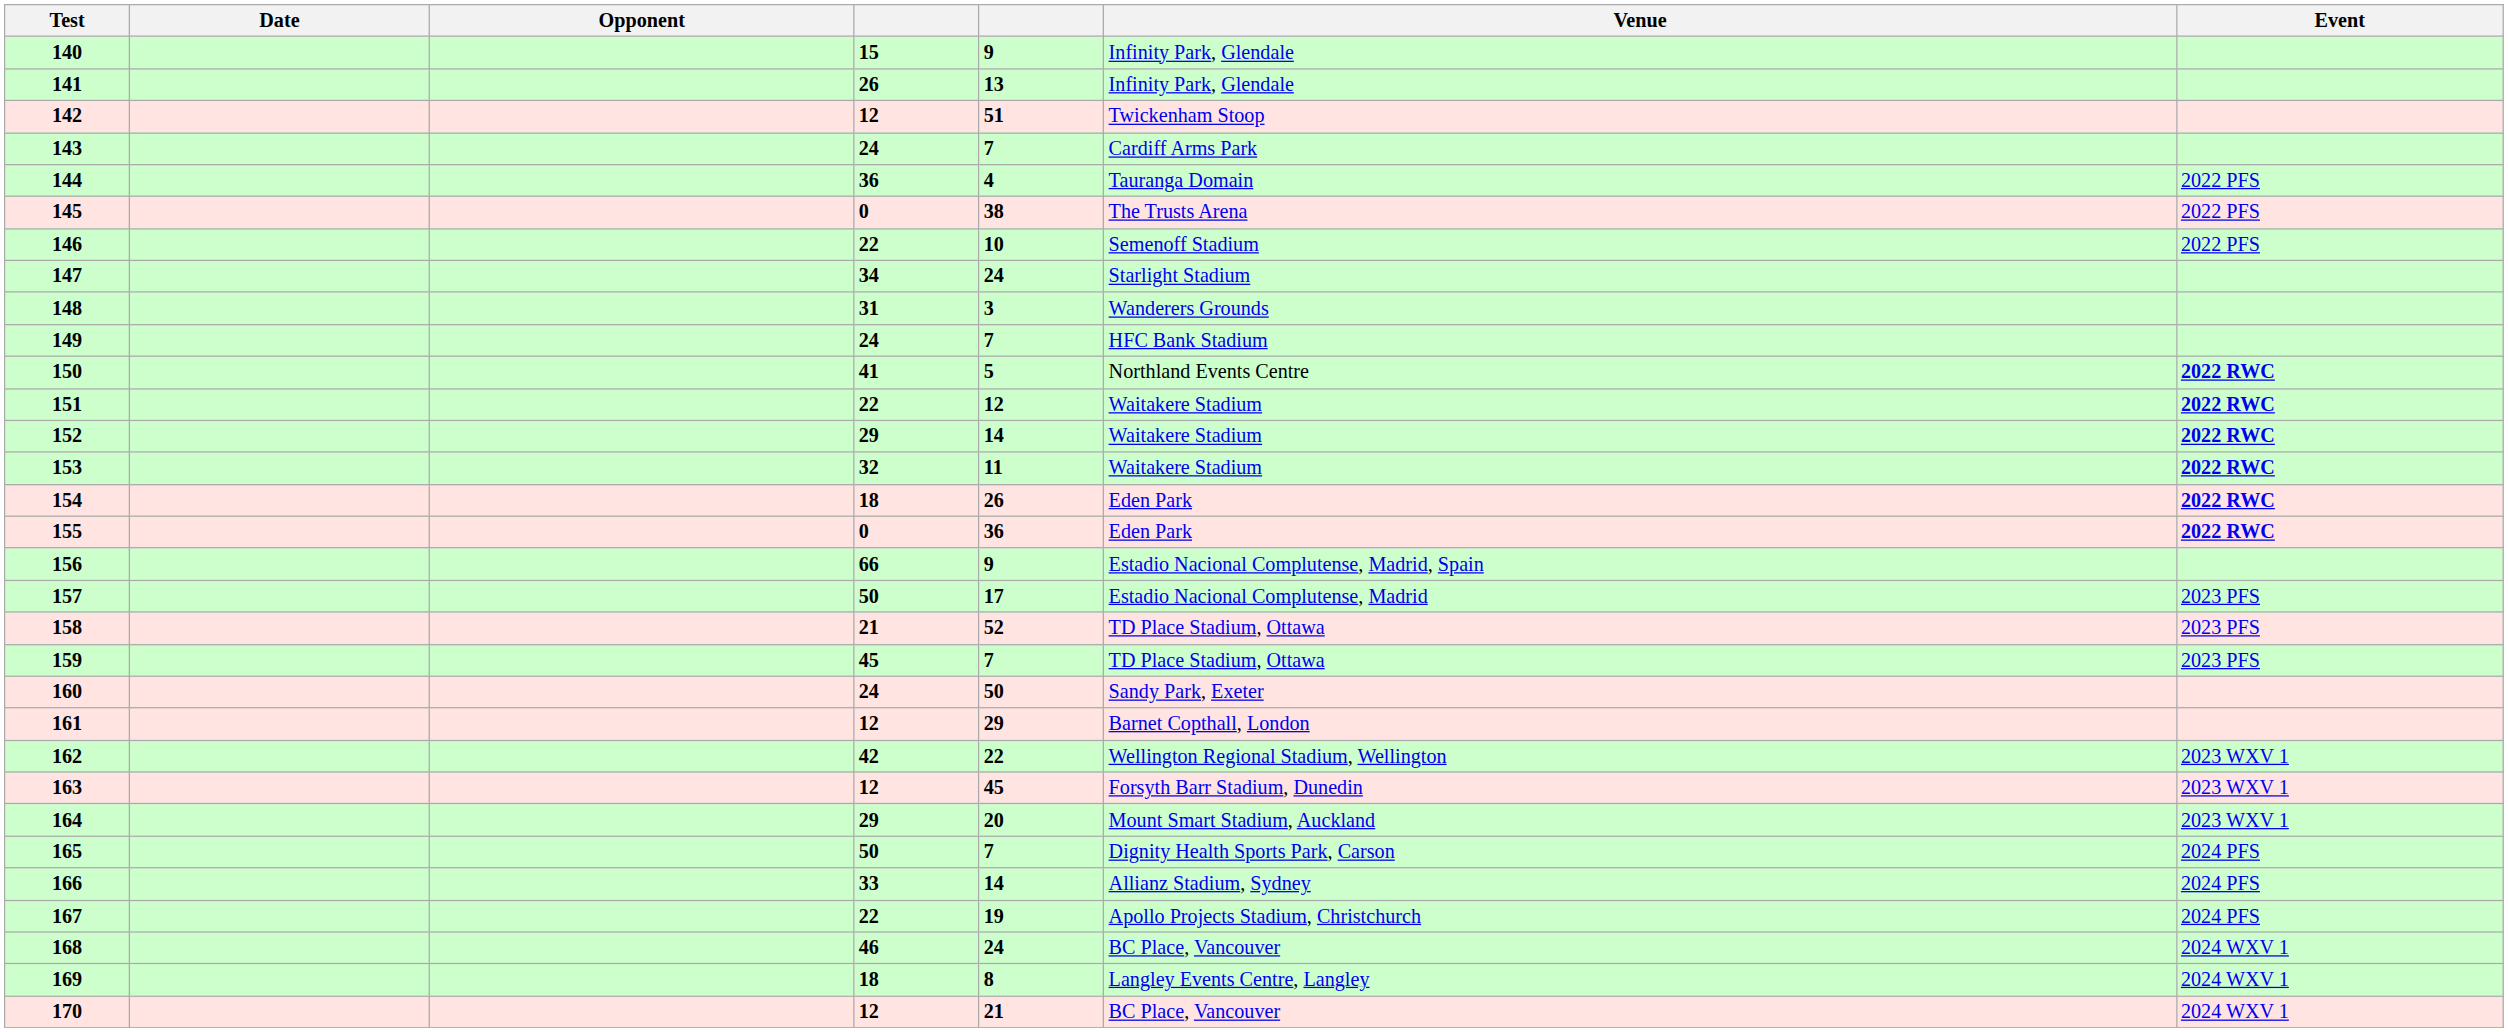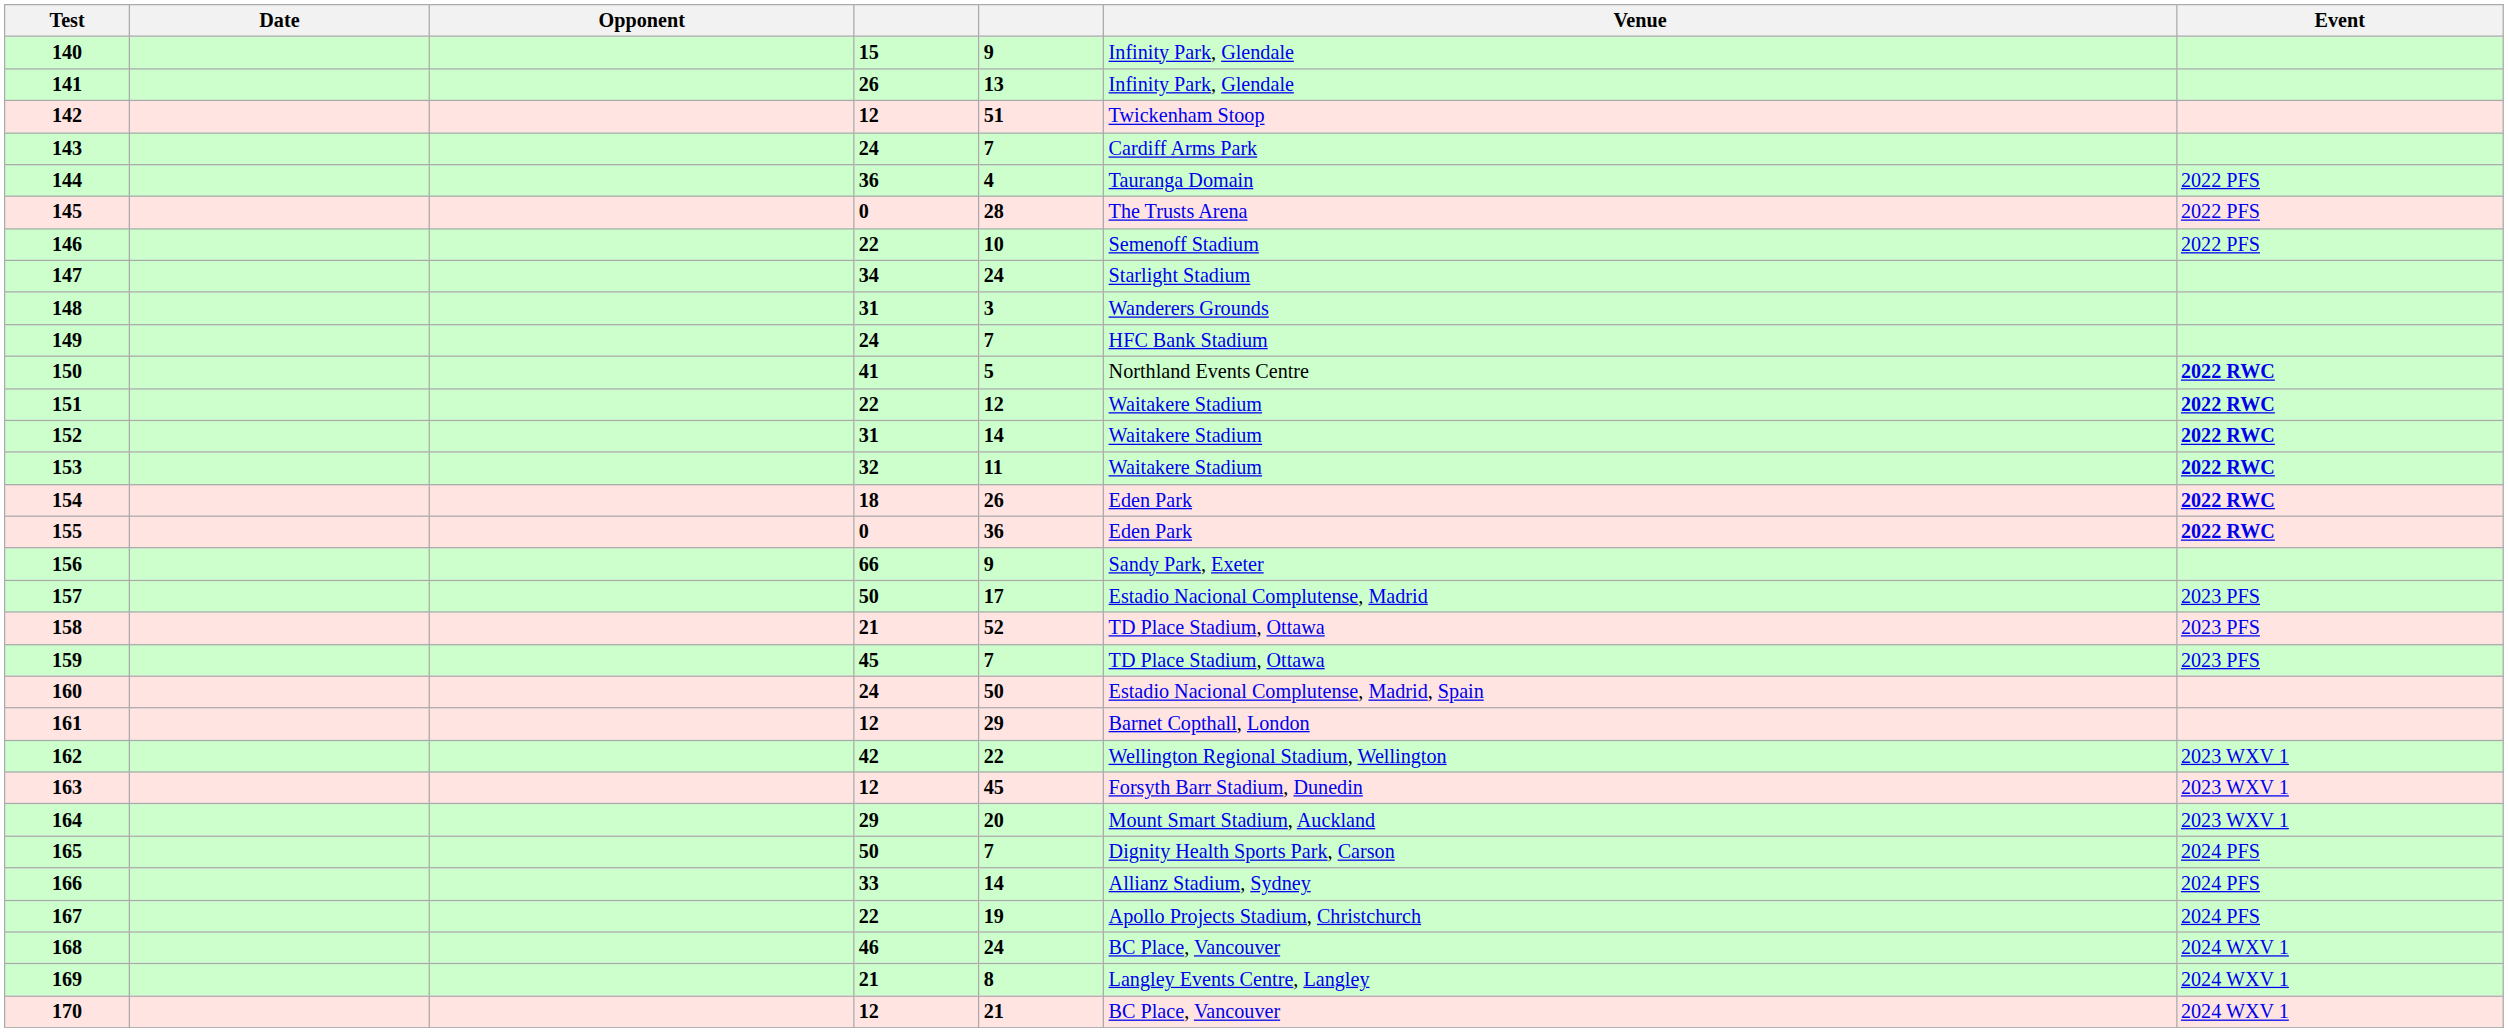 <table class="wikitable sortable" style="width:100%">
 <tr>
 <th style="width:5%">Test</th>
 <th style="width:12%">Date</th>
 <th style="width:17%">Opponent</th>
 <th style="width:5%"></th>
 <th style="width:5%"></th>
 <th>Venue</th>
 <th>Event</th>
 </tr>
 <tr bgcolor=#ccffcc>
 <td align="center"><strong>140</strong></td>
 <td></td>
 <td></td>
 <td><strong>15</strong></td>
 <td><strong>9</strong></td>
 <td><a href='#'>Infinity Park</a>, <a href='#'>Glendale</a></td>
 <td></td>
 </tr>
 <tr bgcolor=#ccffcc>
 <td align="center"><strong>141</strong></td>
 <td></td>
 <td></td>
 <td><strong>26</strong></td>
 <td><strong>13</strong></td>
 <td><a href='#'>Infinity Park</a>, <a href='#'>Glendale</a></td>
 <td></td>
 </tr>
 <tr bgcolor=FFE4E1>
 <td align="center"><strong>142</strong></td>
 <td></td>
 <td></td>
 <td><strong>12</strong></td>
 <td><strong>51</strong></td>
 <td><a href='#'>Twickenham Stoop</a></td>
 <td></td>
 </tr>
 <tr bgcolor=#ccffcc>
 <td align="center"><strong>143</strong></td>
 <td></td>
 <td></td>
 <td><strong>24</strong></td>
 <td><strong>7</strong></td>
 <td><a href='#'>Cardiff Arms Park</a></td>
 <td></td>
 </tr>
 <tr bgcolor=#ccffcc>
 <td align="center"><strong>144</strong></td>
 <td></td>
 <td></td>
 <td><strong>36</strong></td>
 <td><strong>4</strong></td>
 <td><a href='#'>Tauranga Domain</a></td>
 <td><a href='#'>2022 PFS</a></td>
 </tr>
 <tr bgcolor=FFE4E1>
 <td align="center"><strong>145</strong></td>
 <td></td>
 <td></td>
 <td><strong>0</strong></td>
-<td><strong>38</strong></td>
+<td><strong>28</strong></td>
 <td><a href='#'>The Trusts Arena</a></td>
 <td><a href='#'>2022 PFS</a></td>
 </tr>
 <tr bgcolor=#ccffcc>
 <td align="center"><strong>146</strong></td>
 <td></td>
 <td></td>
 <td><strong>22</strong></td>
 <td><strong>10</strong></td>
 <td><a href='#'>Semenoff Stadium</a></td>
 <td><a href='#'>2022 PFS</a></td>
 </tr>
 <tr bgcolor=#ccffcc>
 <td align="center"><strong>147</strong></td>
 <td></td>
 <td></td>
 <td><strong>34</strong></td>
 <td><strong>24</strong></td>
 <td><a href='#'>Starlight Stadium</a></td>
 <td></td>
 </tr>
 <tr bgcolor=#ccffcc>
 <td align="center"><strong>148</strong></td>
 <td></td>
 <td></td>
 <td><strong>31</strong></td>
 <td><strong>3</strong></td>
 <td><a href='#'>Wanderers Grounds</a></td>
 <td></td>
 </tr>
 <tr bgcolor=#ccffcc>
 <td align="center"><strong>149</strong></td>
 <td></td>
 <td></td>
 <td><strong>24</strong></td>
 <td><strong>7</strong></td>
 <td><a href='#'>HFC Bank Stadium</a></td>
 <td></td>
 </tr>
 <tr bgcolor=#ccffcc>
 <td align="center"><strong>150</strong></td>
 <td></td>
 <td></td>
 <td><strong>41</strong></td>
 <td><strong>5</strong></td>
 <td>Northland Events Centre</td>
 <td><strong><a href='#'>2022 RWC</a></strong></td>
 </tr>
 <tr bgcolor=#ccffcc>
 <td align="center"><strong>151</strong></td>
 <td></td>
 <td></td>
 <td><strong>22</strong></td>
 <td><strong>12</strong></td>
 <td><a href='#'>Waitakere Stadium</a></td>
 <td><strong><a href='#'>2022 RWC</a></strong></td>
 </tr>
 <tr bgcolor=#ccffcc>
 <td align="center"><strong>152</strong></td>
 <td></td>
 <td></td>
-<td><strong>29</strong></td>
+<td><strong>31</strong></td>
 <td><strong>14</strong></td>
 <td><a href='#'>Waitakere Stadium</a></td>
 <td><strong><a href='#'>2022 RWC</a></strong></td>
 </tr>
 <tr bgcolor=#ccffcc>
 <td align="center"><strong>153</strong></td>
 <td></td>
 <td></td>
 <td><strong>32</strong></td>
 <td><strong>11</strong></td>
 <td><a href='#'>Waitakere Stadium</a></td>
 <td><strong><a href='#'>2022 RWC</a></strong></td>
 </tr>
 <tr bgcolor=FFE4E1>
 <td align="center"><strong>154</strong></td>
 <td></td>
 <td></td>
 <td><strong>18</strong></td>
 <td><strong>26</strong></td>
 <td><a href='#'>Eden Park</a></td>
 <td><strong><a href='#'>2022 RWC</a></strong></td>
 </tr>
 <tr bgcolor=FFE4E1>
 <td align="center"><strong>155</strong></td>
 <td></td>
 <td></td>
 <td><strong>0</strong></td>
 <td><strong>36</strong></td>
 <td><a href='#'>Eden Park</a></td>
 <td><strong><a href='#'>2022 RWC</a></strong></td>
 </tr>
 <tr bgcolor=#ccffcc>
 <td align="center"><strong>156</strong></td>
 <td></td>
 <td></td>
 <td><strong>66</strong></td>
 <td><strong>9</strong></td>
-<td><a href='#'>Estadio Nacional Complutense</a>, <a href='#'>Madrid</a>, <a href='#'>Spain</a></td>
+<td><a href='#'>Sandy Park</a>, <a href='#'>Exeter</a></td>
 <td></td>
 </tr>
 <tr bgcolor=#ccffcc>
 <td align="center"><strong>157</strong></td>
 <td></td>
 <td></td>
 <td><strong>50</strong></td>
 <td><strong>17</strong></td>
 <td><a href='#'>Estadio Nacional Complutense</a>, <a href='#'>Madrid</a></td>
 <td><a href='#'>2023 PFS</a></td>
 </tr>
 <tr bgcolor=FFE4E1>
 <td align="center"><strong>158</strong></td>
 <td></td>
 <td></td>
 <td><strong>21</strong></td>
 <td><strong>52</strong></td>
 <td><a href='#'>TD Place Stadium</a>, <a href='#'>Ottawa</a></td>
 <td><a href='#'>2023 PFS</a></td>
 </tr>
 <tr bgcolor=#ccffcc>
 <td align="center"><strong>159</strong></td>
 <td></td>
 <td></td>
 <td><strong>45</strong></td>
 <td><strong>7</strong></td>
 <td><a href='#'>TD Place Stadium</a>, <a href='#'>Ottawa</a></td>
 <td><a href='#'>2023 PFS</a></td>
 </tr>
 <tr bgcolor=FFE4E1>
 <td align="center"><strong>160</strong></td>
 <td></td>
 <td></td>
 <td><strong>24</strong></td>
 <td><strong>50</strong></td>
-<td><a href='#'>Sandy Park</a>, <a href='#'>Exeter</a></td>
+<td><a href='#'>Estadio Nacional Complutense</a>, <a href='#'>Madrid</a>, <a href='#'>Spain</a></td>
 <td></td>
 </tr>
 <tr bgcolor=FFE4E1>
 <td align="center"><strong>161</strong></td>
 <td></td>
 <td></td>
 <td><strong>12</strong></td>
 <td><strong>29</strong></td>
 <td><a href='#'>Barnet Copthall</a>, <a href='#'>London</a></td>
 <td></td>
 </tr>
 <tr bgcolor=#ccffcc>
 <td align="center"><strong>162</strong></td>
 <td></td>
 <td></td>
 <td><strong>42</strong></td>
 <td><strong>22</strong></td>
 <td><a href='#'>Wellington Regional Stadium</a>, <a href='#'>Wellington</a></td>
 <td><a href='#'>2023 WXV 1</a></td>
 </tr>
 <tr bgcolor=FFE4E1>
 <td align="center"><strong>163</strong></td>
 <td></td>
 <td></td>
 <td><strong>12</strong></td>
 <td><strong>45</strong></td>
 <td><a href='#'>Forsyth Barr Stadium</a>, <a href='#'>Dunedin</a></td>
 <td><a href='#'>2023 WXV 1</a></td>
 </tr>
 <tr bgcolor=#ccffcc>
 <td align="center"><strong>164</strong></td>
 <td></td>
 <td></td>
 <td><strong>29</strong></td>
 <td><strong>20</strong></td>
 <td><a href='#'>Mount Smart Stadium</a>, <a href='#'>Auckland</a></td>
 <td><a href='#'>2023 WXV 1</a></td>
 </tr>
 <tr bgcolor=#ccffcc>
 <td align="center"><strong>165</strong></td>
 <td></td>
 <td></td>
 <td><strong>50</strong></td>
 <td><strong>7</strong></td>
 <td><a href='#'>Dignity Health Sports Park</a>, <a href='#'>Carson</a></td>
 <td><a href='#'>2024 PFS</a></td>
 </tr>
 <tr bgcolor=#ccffcc>
 <td align="center"><strong>166</strong></td>
 <td></td>
 <td></td>
 <td><strong>33</strong></td>
 <td><strong>14</strong></td>
 <td><a href='#'>Allianz Stadium</a>, <a href='#'>Sydney</a></td>
 <td><a href='#'>2024 PFS</a></td>
 </tr>
 <tr bgcolor=#ccffcc>
 <td align="center"><strong>167</strong></td>
 <td></td>
 <td></td>
 <td><strong>22</strong></td>
 <td><strong>19</strong></td>
 <td><a href='#'>Apollo Projects Stadium</a>, <a href='#'>Christchurch</a></td>
 <td><a href='#'>2024 PFS</a></td>
 </tr>
 <tr bgcolor=#ccffcc>
 <td align="center"><strong>168</strong></td>
 <td></td>
 <td></td>
 <td><strong>46</strong></td>
 <td><strong>24</strong></td>
 <td><a href='#'>BC Place</a>, <a href='#'>Vancouver</a></td>
 <td><a href='#'>2024 WXV 1</a></td>
 </tr>
 <tr bgcolor=#ccffcc>
 <td align="center"><strong>169</strong></td>
 <td></td>
 <td></td>
-<td><strong>18</strong></td>
+<td><strong>21</strong></td>
 <td><strong>8</strong></td>
 <td><a href='#'>Langley Events Centre</a>, <a href='#'>Langley</a></td>
 <td><a href='#'>2024 WXV 1</a></td>
 </tr>
 <tr bgcolor="FFE4E1">
 <td align="center"><strong>170</strong></td>
 <td></td>
 <td></td>
 <td><strong>12</strong></td>
 <td><strong>21</strong></td>
 <td><a href='#'>BC Place</a>, <a href='#'>Vancouver</a></td>
 <td><a href='#'>2024 WXV 1</a></td>
 </tr>
 </table>
